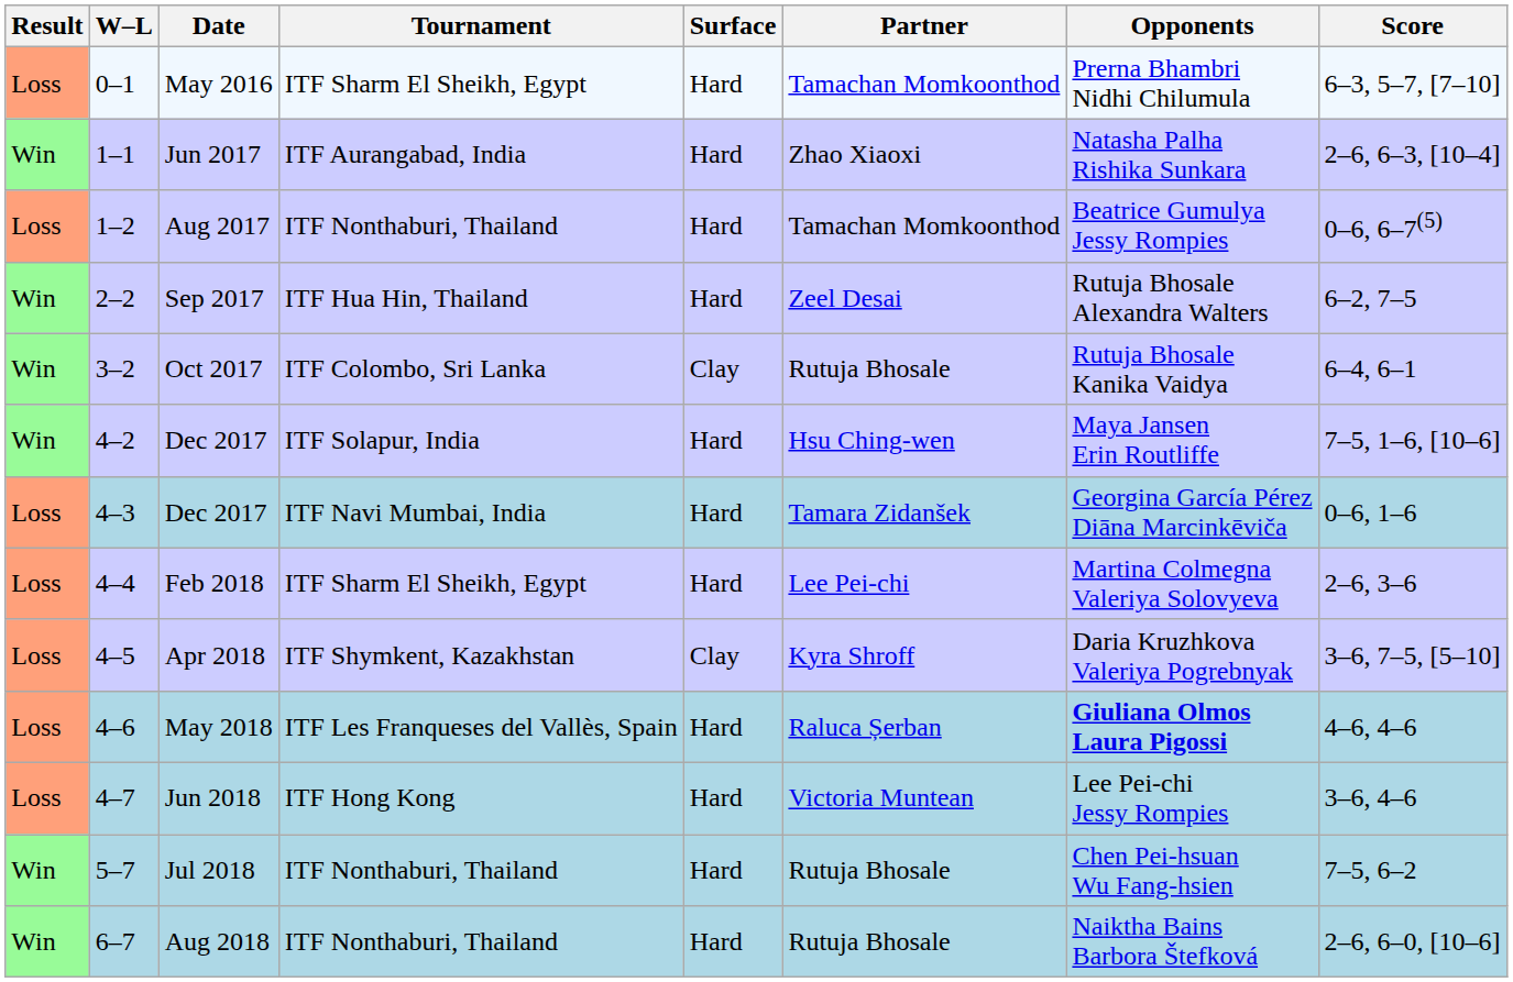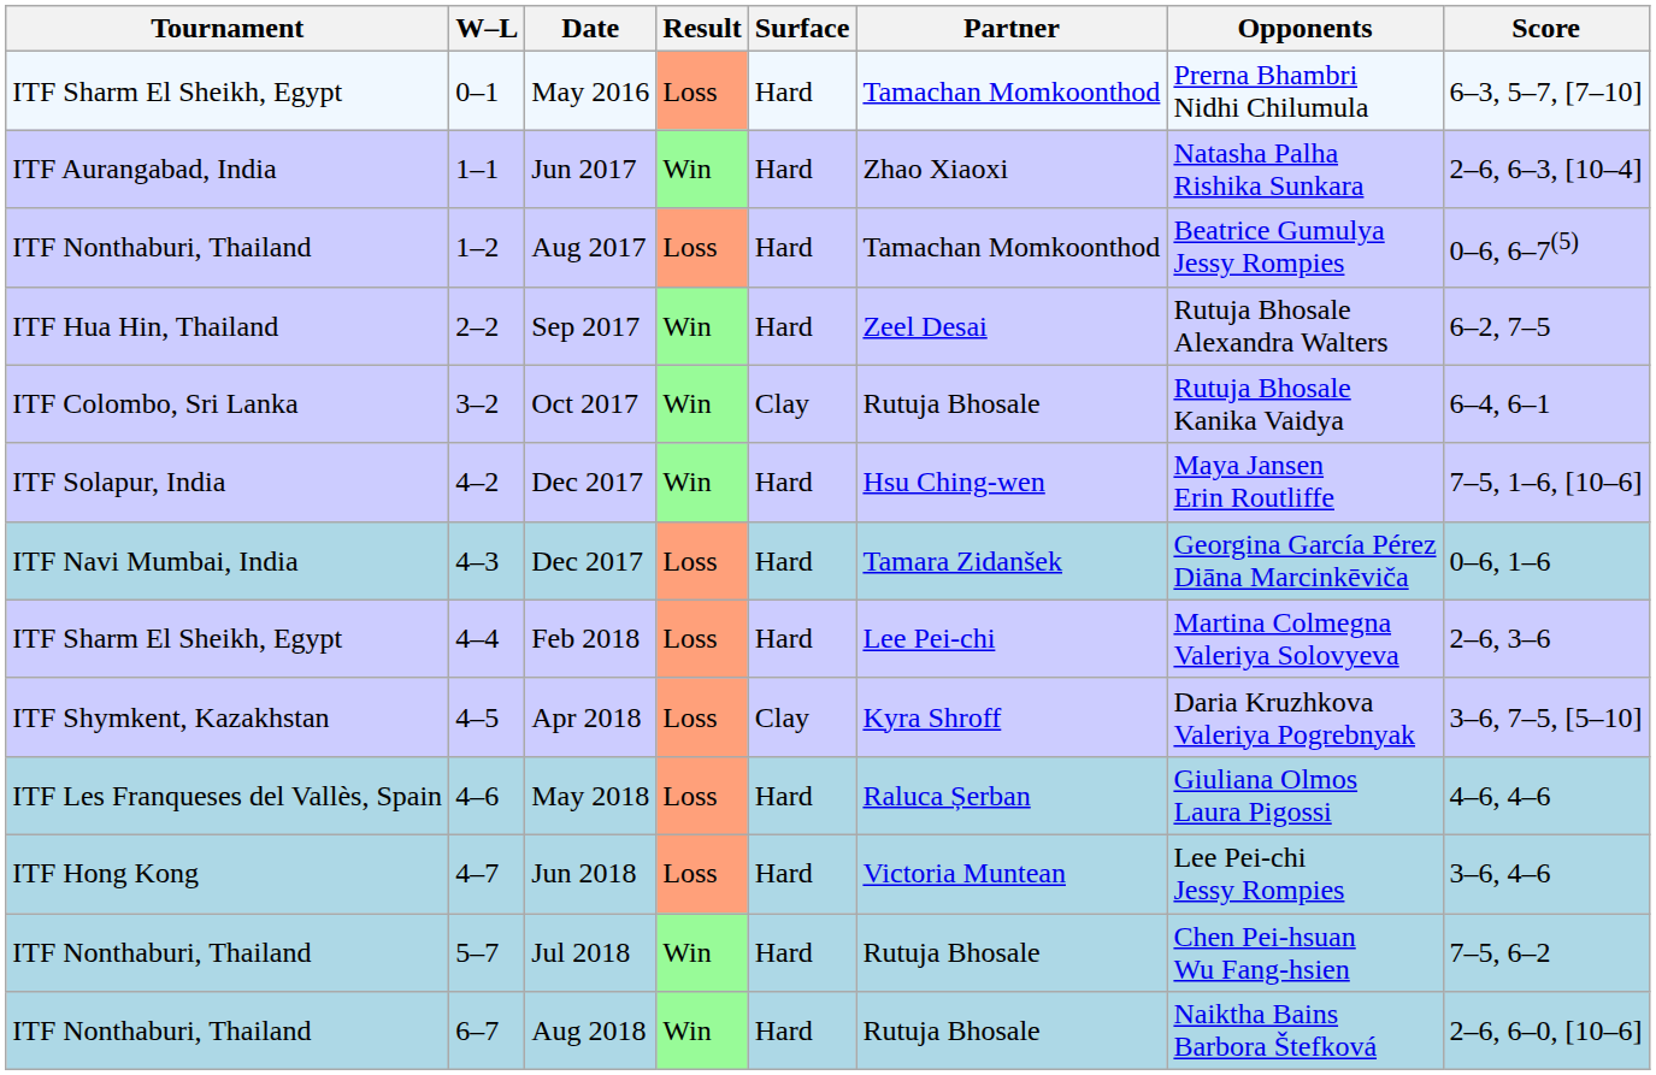 <table class="sortable wikitable">
 <tr>
-<th>Result</th>
+<th>Tournament</th>
 <th class="unsortable">W–L</th>
 <th>Date</th>
-<th>Tournament</th>
+<th>Result</th>
 <th>Surface</th>
 <th>Partner</th>
 <th>Opponents</th>
 <th class="unsortable">Score</th>
 </tr>
 <tr style="background:#f0f8ff;">
-<td bgcolor="FFA07A">Loss</td>
+<td>ITF Sharm El Sheikh, Egypt</td>
 <td>0–1</td>
 <td>May 2016</td>
-<td>ITF Sharm El Sheikh, Egypt</td>
+<td bgcolor="FFA07A">Loss</td>
 <td>Hard</td>
 <td> <a href='#'>Tamachan Momkoonthod</a></td>
 <td> <a href='#'>Prerna Bhambri</a> <br>  Nidhi Chilumula</td>
 <td>6–3, 5–7, [7–10]</td>
 </tr>
 <tr style="background:#ccccff;">
-<td style="background:#98fb98;">Win</td>
+<td>ITF Aurangabad, India</td>
 <td>1–1</td>
 <td>Jun 2017</td>
-<td>ITF Aurangabad, India</td>
+<td style="background:#98fb98;">Win</td>
 <td>Hard</td>
 <td> Zhao Xiaoxi</td>
 <td> <a href='#'>Natasha Palha</a> <br>  <a href='#'>Rishika Sunkara</a></td>
 <td>2–6, 6–3, [10–4]</td>
 </tr>
 <tr style="background:#ccccff;">
-<td style="background:#ffa07a;">Loss</td>
+<td>ITF Nonthaburi, Thailand</td>
 <td>1–2</td>
 <td>Aug 2017</td>
-<td>ITF Nonthaburi, Thailand</td>
+<td style="background:#ffa07a;">Loss</td>
 <td>Hard</td>
 <td> Tamachan Momkoonthod</td>
 <td> <a href='#'>Beatrice Gumulya</a> <br>  <a href='#'>Jessy Rompies</a></td>
 <td>0–6, 6–7<sup>(5)</sup></td>
 </tr>
 <tr style="background:#ccccff;">
-<td bgcolor="98FB98">Win</td>
+<td>ITF Hua Hin, Thailand</td>
 <td>2–2</td>
 <td>Sep 2017</td>
-<td>ITF Hua Hin, Thailand</td>
+<td bgcolor="98FB98">Win</td>
 <td>Hard</td>
 <td> <a href='#'>Zeel Desai</a></td>
 <td> Rutuja Bhosale <br>  Alexandra Walters</td>
 <td>6–2, 7–5</td>
 </tr>
 <tr style="background:#ccccff;">
-<td style="background:#98fb98;">Win</td>
+<td>ITF Colombo, Sri Lanka</td>
 <td>3–2</td>
 <td>Oct 2017</td>
-<td>ITF Colombo, Sri Lanka</td>
+<td style="background:#98fb98;">Win</td>
 <td>Clay</td>
 <td> Rutuja Bhosale</td>
 <td> <a href='#'>Rutuja Bhosale</a> <br>  Kanika Vaidya</td>
 <td>6–4, 6–1</td>
 </tr>
 <tr style="background:#ccccff;">
-<td bgcolor="98FB98">Win</td>
+<td>ITF Solapur, India</td>
 <td>4–2</td>
 <td>Dec 2017</td>
-<td>ITF Solapur, India</td>
+<td bgcolor="98FB98">Win</td>
 <td>Hard</td>
 <td> <a href='#'>Hsu Ching-wen</a></td>
 <td> <a href='#'>Maya Jansen</a> <br>  <a href='#'>Erin Routliffe</a></td>
 <td>7–5, 1–6, [10–6]</td>
 </tr>
 <tr style="background:lightblue;">
-<td bgcolor="FFA07A">Loss</td>
+<td>ITF Navi Mumbai, India</td>
 <td>4–3</td>
 <td>Dec 2017</td>
-<td>ITF Navi Mumbai, India</td>
+<td bgcolor="FFA07A">Loss</td>
 <td>Hard</td>
 <td> <a href='#'>Tamara Zidanšek</a></td>
 <td> <a href='#'>Georgina García Pérez</a> <br>  <a href='#'>Diāna Marcinkēviča</a></td>
 <td>0–6, 1–6</td>
 </tr>
 <tr style="background:#ccccff;">
-<td style="background:#ffa07a;">Loss</td>
+<td>ITF Sharm El Sheikh, Egypt</td>
 <td>4–4</td>
 <td>Feb 2018</td>
-<td>ITF Sharm El Sheikh, Egypt</td>
+<td style="background:#ffa07a;">Loss</td>
 <td>Hard</td>
 <td> <a href='#'>Lee Pei-chi</a></td>
 <td> <a href='#'>Martina Colmegna</a> <br>  <a href='#'>Valeriya Solovyeva</a></td>
 <td>2–6, 3–6</td>
 </tr>
 <tr style="background:#ccccff;">
-<td style="background:#ffa07a;">Loss</td>
+<td>ITF Shymkent, Kazakhstan</td>
 <td>4–5</td>
 <td>Apr 2018</td>
-<td>ITF Shymkent, Kazakhstan</td>
+<td style="background:#ffa07a;">Loss</td>
 <td>Clay</td>
 <td> <a href='#'>Kyra Shroff</a></td>
 <td> Daria Kruzhkova <br>  <a href='#'>Valeriya Pogrebnyak</a></td>
 <td>3–6, 7–5, [5–10]</td>
 </tr>
 <tr style="background:lightblue;">
-<td bgcolor="FFA07A">Loss</td>
+<td>ITF Les Franqueses del Vallès, Spain</td>
 <td>4–6</td>
 <td>May 2018</td>
-<td>ITF Les Franqueses del Vallès, Spain</td>
+<td bgcolor="FFA07A">Loss</td>
 <td>Hard</td>
 <td> <a href='#'>Raluca Șerban</a></td>
-<td><strong> <a href='#'>Giuliana Olmos</a> <br>  <a href='#'>Laura Pigossi</a></strong></td>
+<td> <a href='#'>Giuliana Olmos</a> <br>  <a href='#'>Laura Pigossi</a></td>
 <td>4–6, 4–6</td>
 </tr>
 <tr style="background:lightblue;">
-<td bgcolor="FFA07A">Loss</td>
+<td>ITF Hong Kong</td>
 <td>4–7</td>
 <td>Jun 2018</td>
-<td>ITF Hong Kong</td>
+<td bgcolor="FFA07A">Loss</td>
 <td>Hard</td>
 <td> <a href='#'>Victoria Muntean</a></td>
 <td> Lee Pei-chi <br>  <a href='#'>Jessy Rompies</a></td>
 <td>3–6, 4–6</td>
 </tr>
 <tr style="background:lightblue;">
-<td bgcolor="98FB98">Win</td>
+<td>ITF Nonthaburi, Thailand</td>
 <td>5–7</td>
 <td>Jul 2018</td>
-<td>ITF Nonthaburi, Thailand</td>
+<td bgcolor="98FB98">Win</td>
 <td>Hard</td>
 <td> Rutuja Bhosale</td>
 <td> <a href='#'>Chen Pei-hsuan</a> <br>  <a href='#'>Wu Fang-hsien</a></td>
 <td>7–5, 6–2</td>
 </tr>
 <tr style="background:lightblue;">
-<td bgcolor="98FB98">Win</td>
+<td>ITF Nonthaburi, Thailand</td>
 <td>6–7</td>
 <td>Aug 2018</td>
-<td>ITF Nonthaburi, Thailand</td>
+<td bgcolor="98FB98">Win</td>
 <td>Hard</td>
 <td> Rutuja Bhosale</td>
 <td> <a href='#'>Naiktha Bains</a> <br>  <a href='#'>Barbora Štefková</a></td>
 <td>2–6, 6–0, [10–6]</td>
 </tr>
 </table>
